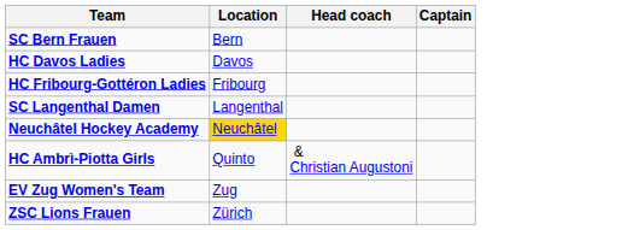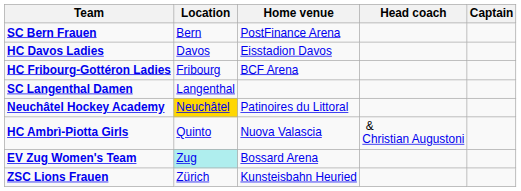 <table class="wikitable sortable" width="">
 <tr style="background:#efefef;">
 <th>Team</th>
 <th>Location</th>
+<th>Home venue</th>
 <th>Head coach</th>
 <th>Captain</th>
 </tr>
 <tr>
 <td><strong><a href='#'>SC Bern Frauen</a></strong></td>
 <td> <a href='#'>Bern</a></td>
+<td><a href='#'>PostFinance Arena</a></td>
 <td></td>
 <td></td>
 </tr>
 <tr>
 <td><strong><a href='#'>HC Davos Ladies</a></strong></td>
 <td> <a href='#'>Davos</a></td>
+<td><a href='#'>Eisstadion Davos</a></td>
 <td></td>
 <td></td>
 </tr>
 <tr>
 <td><strong><a href='#'>HC Fribourg-Gottéron Ladies</a></strong></td>
 <td> <a href='#'>Fribourg</a></td>
+<td><a href='#'>BCF Arena</a></td>
 <td></td>
 <td></td>
 </tr>
 <tr>
 <td><strong><a href='#'>SC Langenthal Damen</a></strong></td>
 <td> <a href='#'>Langenthal</a></td>
 <td></td>
 <td></td>
+<td></td>
 </tr>
 <tr>
 <td><strong><a href='#'>Neuchâtel Hockey Academy</a></strong></td>
 <td style="background: gold;"> <a href='#'>Neuchâtel</a></td>
+<td><a href='#'>Patinoires du Littoral</a></td>
 <td></td>
 <td></td>
 </tr>
 <tr>
 <td><strong><a href='#'>HC Ambrì-Piotta Girls</a></strong></td>
 <td> <a href='#'>Quinto</a></td>
+<td><a href='#'>Nuova Valascia</a></td>
 <td> &<br><a href='#'>Christian Augustoni</a></td>
 <td></td>
 </tr>
 <tr>
 <td><strong><a href='#'>EV Zug Women's Team</a></strong></td>
-<td> <a href='#'>Zug</a></td>
+<td style="background: paleturquoise;"> <a href='#'>Zug</a></td>
+<td><a href='#'>Bossard Arena</a></td>
 <td></td>
 <td></td>
 </tr>
 <tr>
 <td><strong><a href='#'>ZSC Lions Frauen</a></strong></td>
 <td> <a href='#'>Zürich</a></td>
+<td><a href='#'>Kunsteisbahn Heuried</a></td>
 <td></td>
 <td></td>
 </tr>
 </table>
